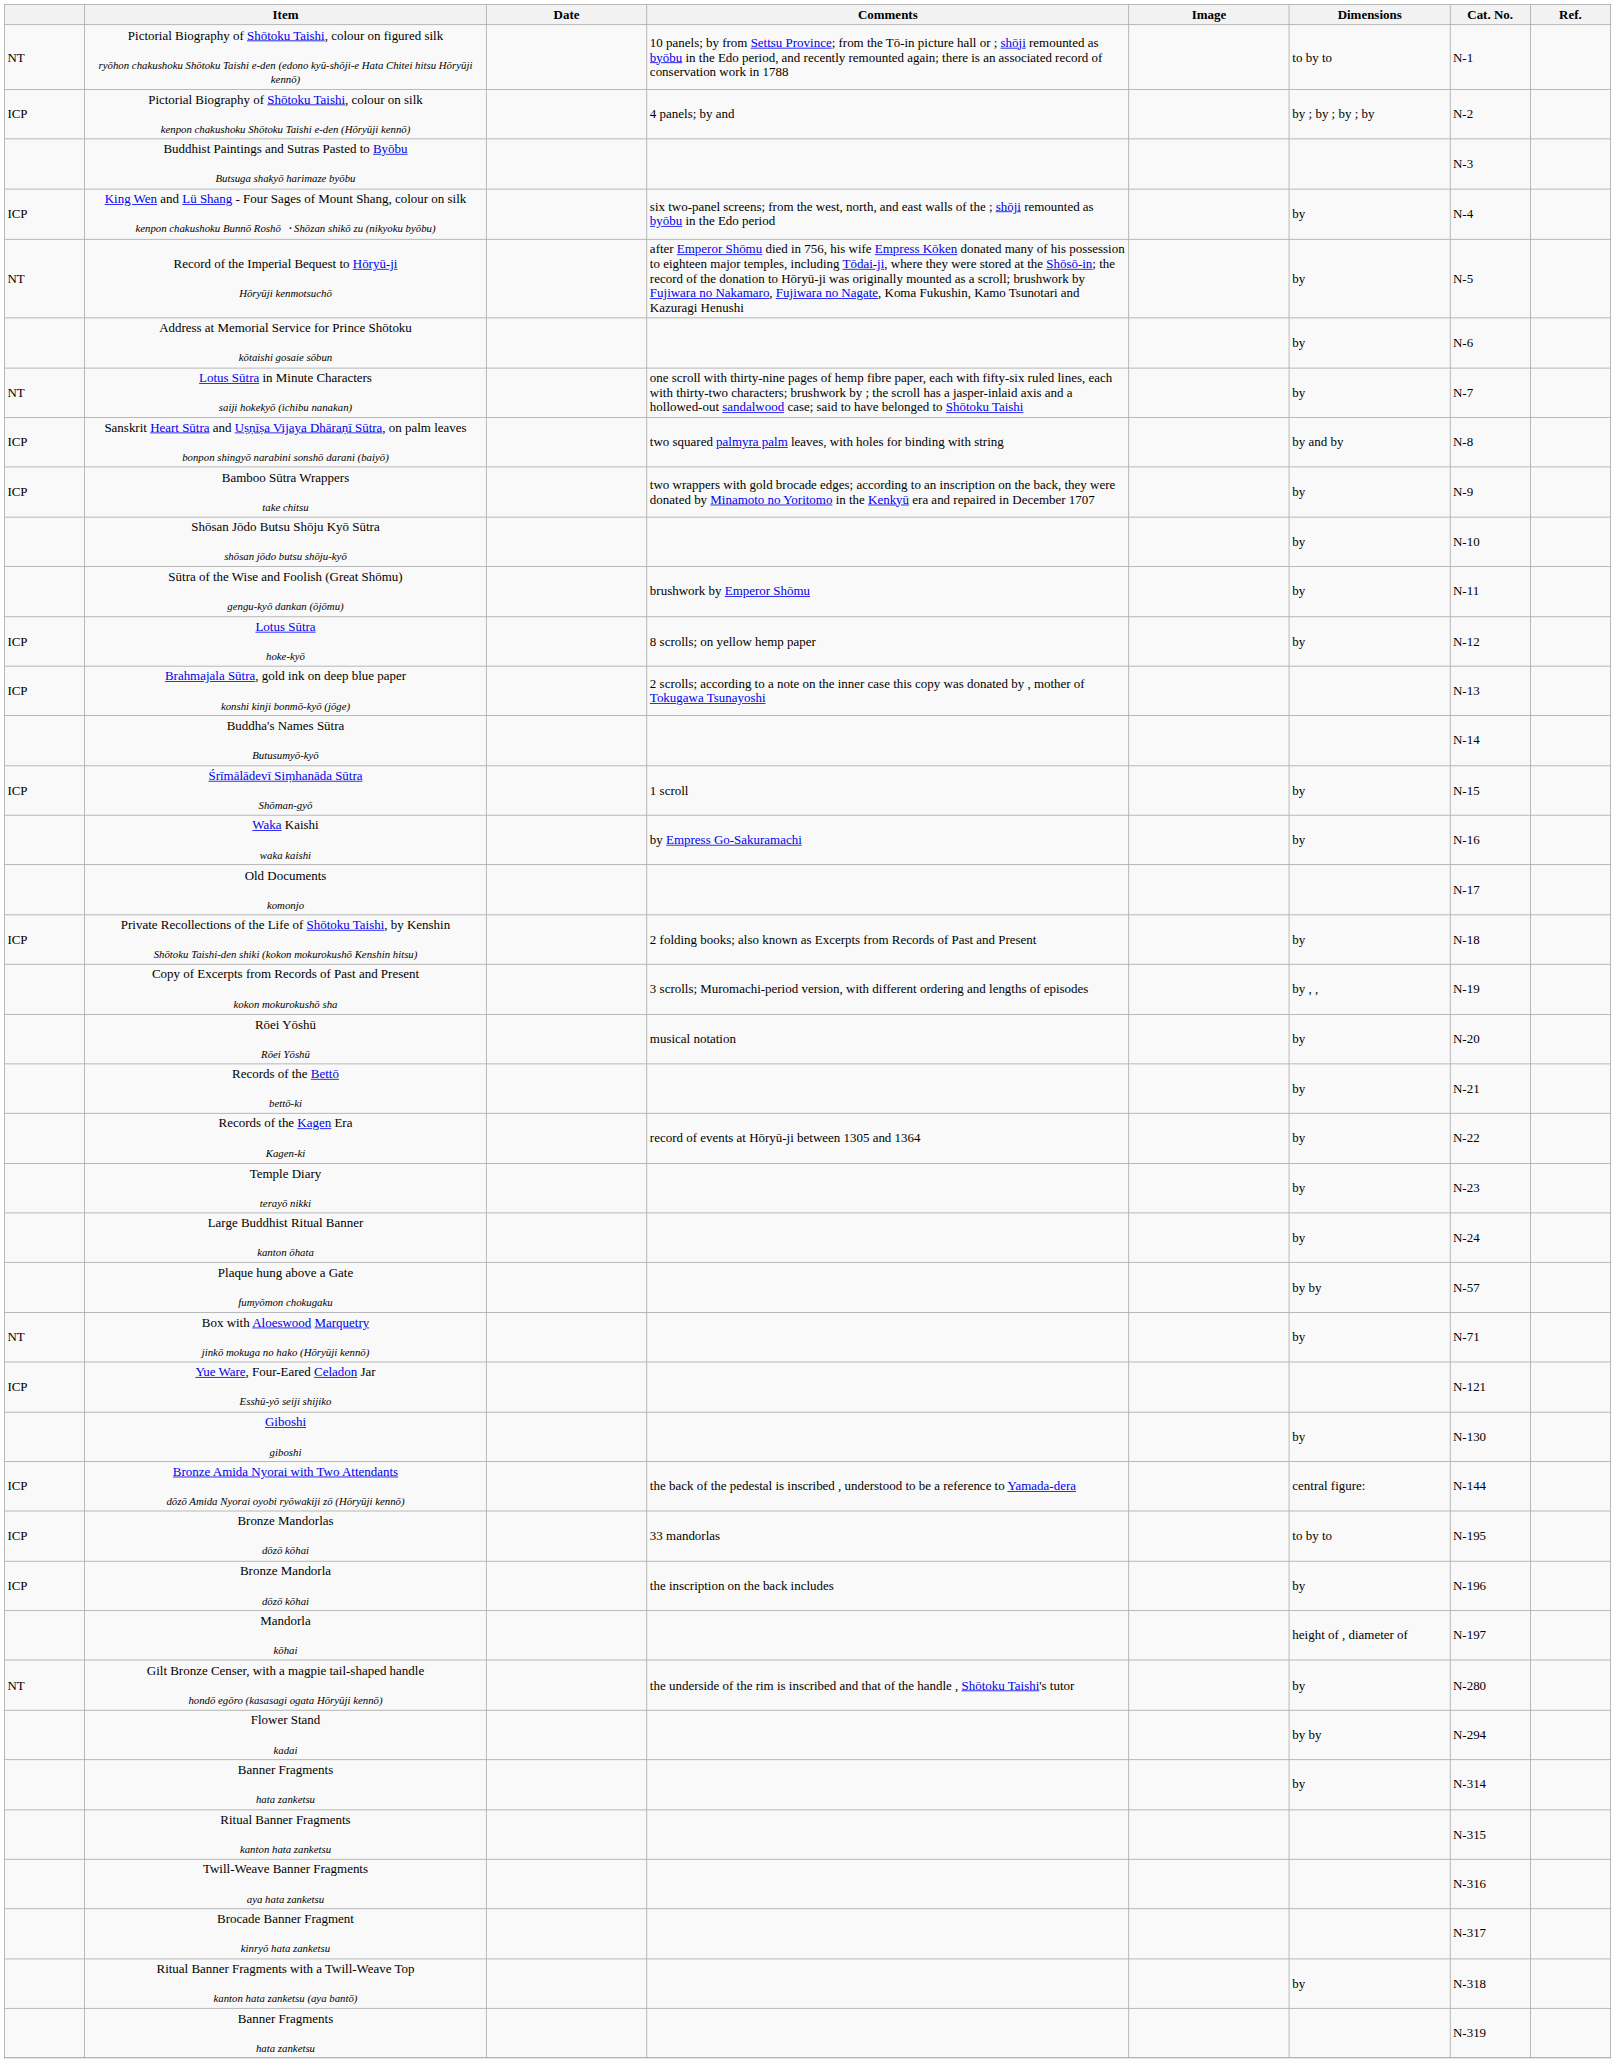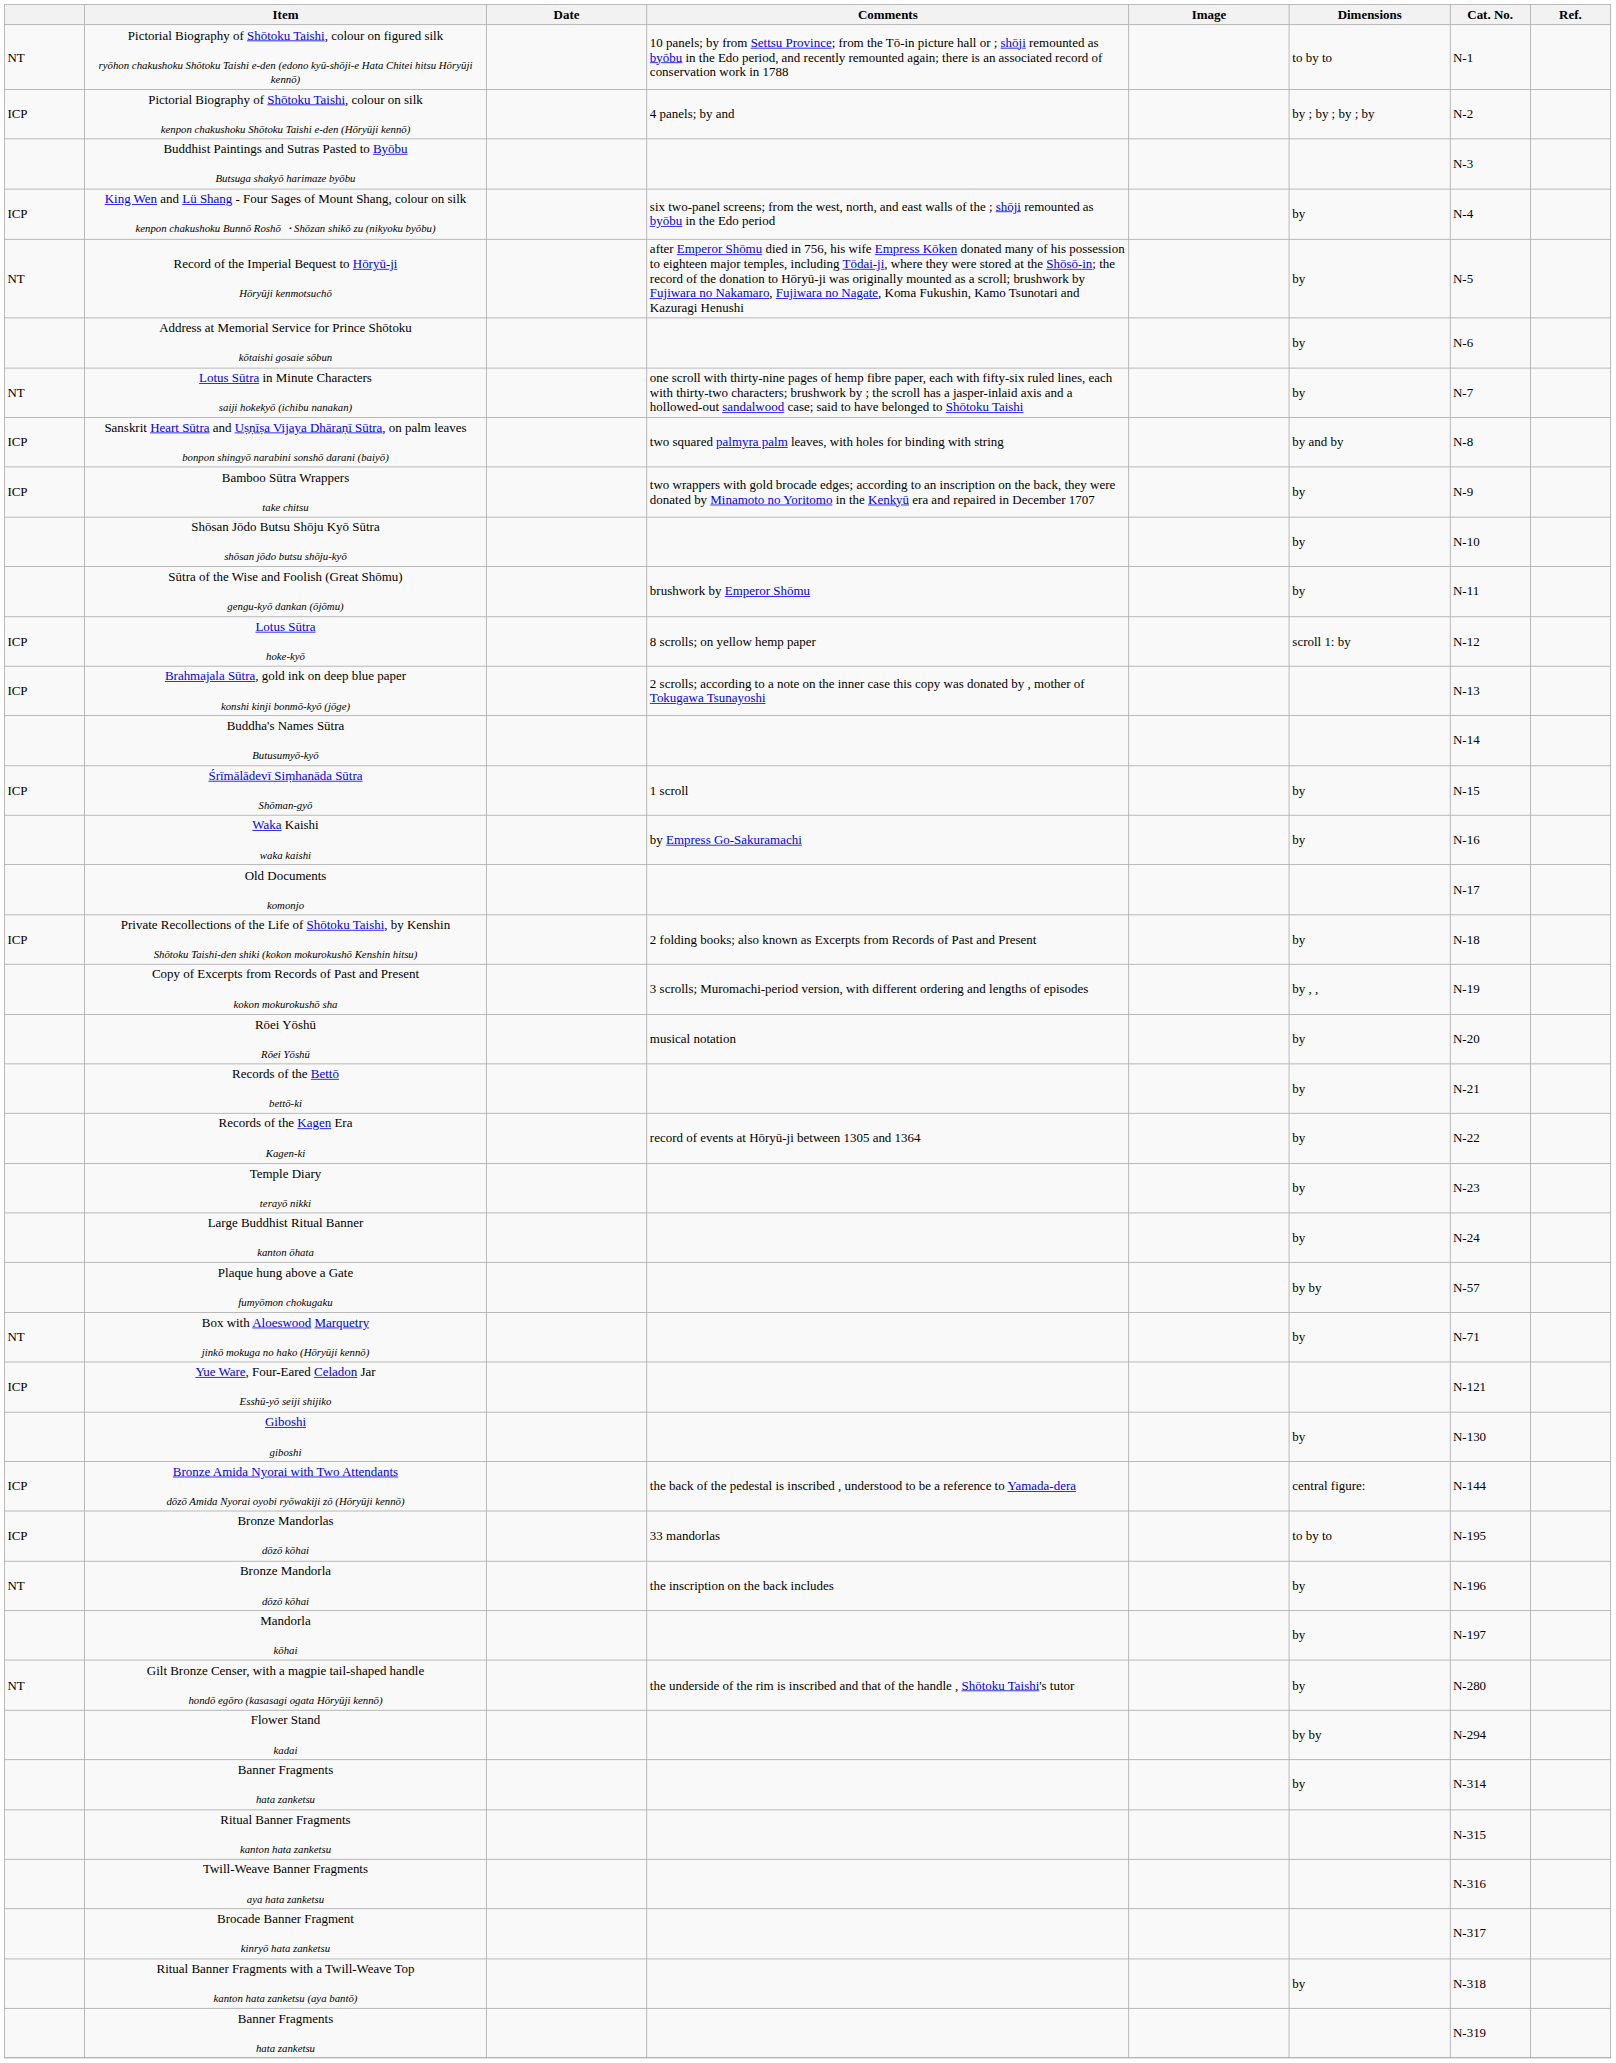 <table class="wikitable sortable"  style="width:100%;">
 <tr>
 <th width="5%" align="left"></th>
 <th width="25%" align="left">Item</th>
 <th width="10%" align="left" data-sort-type="number">Date</th>
 <th width="30%" align="left" class="unsortable">Comments</th>
 <th width="10%" align="left" class="unsortable">Image</th>
 <th width="10%" align="left" class="unsortable">Dimensions</th>
 <th width="5%" align="left" class="unsortable">Cat. No.</th>
 <th width="5%" align="left" class="unsortable">Ref.</th>
 </tr>
 <tr>
 <td>NT</td>
 <td align="center">Pictorial Biography of <a href='#'>Shōtoku Taishi</a>, colour on figured silk<br><br><small><em>ryōhon chakushoku Shōtoku Taishi e-den (edono kyū-shōji-e Hata Chitei hitsu Hōryūji kennō)</em></small></td>
 <td></td>
 <td>10 panels; by  from <a href='#'>Settsu Province</a>; from the Tō-in picture hall or ; <a href='#'>shōji</a> remounted as <a href='#'>byōbu</a> in the Edo period, and recently remounted again; there is an associated record of conservation work in 1788</td>
 <td>    </td>
 <td> to  by  to </td>
 <td>N-1</td>
 <td> </td>
 </tr>
 <tr>
 <td>ICP</td>
 <td align="center">Pictorial Biography of <a href='#'>Shōtoku Taishi</a>, colour on silk<br><br><small><em>kenpon chakushoku Shōtoku Taishi e-den (Hōryūji kennō)</em></small></td>
 <td></td>
 <td>4 panels; by  and </td>
 <td>   </td>
 <td> by ;  by ;  by ;  by </td>
 <td>N-2</td>
 <td> </td>
 </tr>
 <tr>
 <td></td>
 <td align="center">Buddhist Paintings and Sutras Pasted to <a href='#'>Byōbu</a><br><br><small><em>Butsuga shakyō harimaze byōbu</em></small></td>
 <td></td>
 <td></td>
 <td></td>
 <td></td>
 <td>N-3</td>
 <td></td>
 </tr>
 <tr>
 <td>ICP</td>
 <td align="center"><a href='#'>King Wen</a> and <a href='#'>Lü Shang</a> - Four Sages of Mount Shang, colour on silk<br><br><small><em>kenpon chakushoku Bunnō Roshō ・Shōzan shikō zu (nikyoku byōbu)</em></small></td>
 <td></td>
 <td>six two-panel screens; from the west, north, and east walls of the ; <a href='#'>shōji</a> remounted as <a href='#'>byōbu</a> in the Edo period</td>
 <td>     </td>
 <td> by </td>
 <td>N-4</td>
 <td> </td>
 </tr>
 <tr>
 <td>NT</td>
 <td align="center">Record of the Imperial Bequest to <a href='#'>Hōryū-ji</a><br><br><small><em>Hōryūji kenmotsuchō</em></small></td>
 <td></td>
 <td>after <a href='#'>Emperor Shōmu</a> died in 756, his wife <a href='#'>Empress Kōken</a> donated many of his possession to eighteen major temples, including <a href='#'>Tōdai-ji</a>, where they were stored at the <a href='#'>Shōsō-in</a>; the record of the donation to Hōryū-ji was originally mounted as a scroll; brushwork by <a href='#'>Fujiwara no Nakamaro</a>, <a href='#'>Fujiwara no Nagate</a>, Koma Fukushin, Kamo Tsunotari and Kazuragi Henushi</td>
 <td></td>
 <td> by </td>
 <td>N-5</td>
 <td> </td>
 </tr>
 <tr>
 <td></td>
 <td align="center">Address at Memorial Service for Prince Shōtoku<br><br><small><em>kōtaishi gosaie sōbun</em></small></td>
 <td></td>
 <td></td>
 <td></td>
 <td> by </td>
 <td>N-6</td>
 <td></td>
 </tr>
 <tr>
 <td>NT</td>
 <td align="center"><a href='#'>Lotus Sūtra</a> in Minute Characters<br><br><small><em>saiji hokekyō (ichibu nanakan)</em></small></td>
 <td></td>
 <td>one scroll with thirty-nine pages of hemp fibre paper, each with fifty-six ruled lines, each with thirty-two characters; brushwork by ; the scroll has a jasper-inlaid axis and a hollowed-out <a href='#'>sandalwood</a> case; said to have belonged to <a href='#'>Shōtoku Taishi</a></td>
 <td></td>
 <td> by </td>
 <td>N-7</td>
 <td> </td>
 </tr>
 <tr>
 <td>ICP</td>
 <td align="center">Sanskrit <a href='#'>Heart Sūtra</a> and <a href='#'>Uṣṇīṣa Vijaya Dhāraṇī Sūtra</a>, on palm leaves<br><br><small><em>bonpon shingyō narabini sonshō darani (baiyō)</em></small></td>
 <td></td>
 <td>two squared <a href='#'>palmyra palm</a> leaves, with holes for binding with string</td>
 <td> </td>
 <td> by  and  by </td>
 <td>N-8</td>
 <td> </td>
 </tr>
 <tr>
 <td>ICP</td>
 <td align="center">Bamboo Sūtra Wrappers<br><br><small><em>take chitsu</em></small></td>
 <td></td>
 <td>two wrappers with gold brocade edges; according to an inscription on the back, they were donated by <a href='#'>Minamoto no Yoritomo</a> in the <a href='#'>Kenkyū</a> era and repaired in December 1707</td>
 <td></td>
 <td> by </td>
 <td>N-9</td>
 <td> </td>
 </tr>
 <tr>
 <td></td>
 <td align="center">Shōsan Jōdo Butsu Shōju Kyō Sūtra<br><br><small><em>shōsan jōdo butsu shōju-kyō</em></small></td>
 <td></td>
 <td></td>
 <td></td>
 <td> by </td>
 <td>N-10</td>
 <td></td>
 </tr>
 <tr>
 <td></td>
 <td align="center">Sūtra of the Wise and Foolish (Great Shōmu)<br><br><small><em>gengu-kyō dankan (ōjōmu)</em></small></td>
 <td></td>
 <td>brushwork by <a href='#'>Emperor Shōmu</a></td>
 <td></td>
 <td> by </td>
 <td>N-11</td>
 <td></td>
 </tr>
 <tr>
 <td>ICP</td>
 <td align="center"><a href='#'>Lotus Sūtra</a><br><br><small><em>hoke-kyō</em></small></td>
 <td></td>
 <td>8 scrolls; on yellow hemp paper</td>
 <td></td>
-<td> by </td>
+<td>scroll 1:  by </td>
 <td>N-12</td>
 <td> </td>
 </tr>
 <tr>
 <td>ICP</td>
 <td align="center"><a href='#'>Brahmajala Sūtra</a>, gold ink on deep blue paper<br><br><small><em>konshi kinji bonmō-kyō (jōge)</em></small></td>
 <td></td>
 <td>2 scrolls; according to a note on the inner case this copy was donated by , mother of <a href='#'>Tokugawa Tsunayoshi</a></td>
 <td></td>
 <td></td>
 <td>N-13</td>
 <td> </td>
 </tr>
 <tr>
 <td></td>
 <td align="center">Buddha's Names Sūtra<br><br><small><em>Butusumyō-kyō</em></small></td>
 <td></td>
 <td></td>
 <td></td>
 <td></td>
 <td>N-14</td>
 <td></td>
 </tr>
 <tr>
 <td>ICP</td>
 <td align="center"><a href='#'>Śrīmālādevī Siṃhanāda Sūtra</a><br><br><small><em>Shōman-gyō</em></small></td>
 <td></td>
 <td>1 scroll</td>
 <td></td>
 <td> by </td>
 <td>N-15</td>
 <td></td>
 </tr>
 <tr>
 <td></td>
 <td align="center"><a href='#'>Waka</a> Kaishi<br><br><small><em>waka kaishi</em></small></td>
 <td></td>
 <td>by <a href='#'>Empress Go-Sakuramachi</a></td>
 <td></td>
 <td> by </td>
 <td>N-16</td>
 <td></td>
 </tr>
 <tr>
 <td></td>
 <td align="center">Old Documents<br><br><small><em>komonjo</em></small></td>
 <td></td>
 <td></td>
 <td></td>
 <td></td>
 <td>N-17</td>
 <td></td>
 </tr>
 <tr>
 <td>ICP</td>
 <td align="center">Private Recollections of the Life of <a href='#'>Shōtoku Taishi</a>, by Kenshin<br><br><small><em>Shōtoku Taishi-den shiki (kokon mokurokushō Kenshin hitsu)</em></small></td>
 <td></td>
 <td>2 folding books; also known as Excerpts from Records of Past and Present</td>
 <td></td>
 <td> by </td>
 <td>N-18</td>
 <td> </td>
 </tr>
 <tr>
 <td></td>
 <td align="center">Copy of Excerpts from Records of Past and Present<br><br><small><em>kokon mokurokushō sha</em></small></td>
 <td></td>
 <td>3 scrolls; Muromachi-period version, with different ordering and lengths of episodes</td>
 <td></td>
 <td> by , , </td>
 <td>N-19</td>
 <td></td>
 </tr>
 <tr>
 <td></td>
 <td align="center">Rōei Yōshū<br><br><small><em>Rōei Yōshū</em></small></td>
 <td></td>
 <td>musical notation</td>
 <td></td>
 <td> by </td>
 <td>N-20</td>
 <td></td>
 </tr>
 <tr>
 <td></td>
 <td align="center">Records of the <a href='#'>Bettō</a><br><br><small><em>bettō-ki</em></small></td>
 <td></td>
 <td></td>
 <td></td>
 <td> by </td>
 <td>N-21</td>
 <td></td>
 </tr>
 <tr>
 <td></td>
 <td align="center">Records of the <a href='#'>Kagen</a> Era<br><br><small><em>Kagen-ki</em></small></td>
 <td></td>
 <td>record of events at Hōryū-ji between 1305 and 1364</td>
 <td></td>
 <td> by </td>
 <td>N-22</td>
 <td></td>
 </tr>
 <tr>
 <td></td>
 <td align="center">Temple Diary<br><br><small><em>terayō nikki</em></small></td>
 <td></td>
 <td></td>
 <td></td>
 <td> by </td>
 <td>N-23</td>
 <td></td>
 </tr>
 <tr>
 <td></td>
 <td align="center">Large Buddhist Ritual Banner<br><br><small><em>kanton ōhata</em></small></td>
 <td></td>
 <td></td>
 <td></td>
 <td> by </td>
 <td>N-24</td>
 <td></td>
 </tr>
 <tr>
 <td></td>
 <td align="center">Plaque hung above a Gate<br><br><small><em>fumyōmon chokugaku</em></small></td>
 <td></td>
 <td></td>
 <td></td>
 <td> by  by </td>
 <td>N-57</td>
 <td></td>
 </tr>
 <tr>
 <td>NT</td>
 <td align="center">Box with <a href='#'>Aloeswood</a> <a href='#'>Marquetry</a><br><br><small><em>jinkō mokuga no hako (Hōryūji kennō)</em></small></td>
 <td></td>
 <td></td>
 <td></td>
 <td> by </td>
 <td>N-71</td>
 <td> </td>
 </tr>
 <tr>
 <td>ICP</td>
 <td align="center"><a href='#'>Yue Ware</a>, Four-Eared <a href='#'>Celadon</a> Jar<br><br><small><em>Esshū-yō seiji shijiko</em></small></td>
 <td></td>
 <td></td>
 <td></td>
 <td></td>
 <td>N-121</td>
 <td> </td>
 </tr>
 <tr>
 <td></td>
 <td align="center"><a href='#'>Giboshi</a><br><br><small><em>giboshi</em></small></td>
 <td></td>
 <td></td>
 <td></td>
 <td> by </td>
 <td>N-130</td>
 <td></td>
 </tr>
 <tr>
 <td>ICP</td>
 <td align="center"><a href='#'>Bronze Amida Nyorai with Two Attendants</a><br><br><small><em>dōzō Amida Nyorai oyobi ryōwakiji zō (Hōryūji kennō)</em></small></td>
 <td></td>
 <td>the back of the pedestal is inscribed , understood to be a reference to <a href='#'>Yamada-dera</a></td>
 <td></td>
 <td>central figure: </td>
 <td>N-144</td>
 <td> </td>
 </tr>
 <tr>
 <td>ICP</td>
 <td align="center">Bronze Mandorlas<br><br><small><em>dōzō kōhai</em></small></td>
 <td></td>
 <td>33 mandorlas</td>
 <td>                            </td>
 <td> to  by  to </td>
 <td>N-195</td>
 <td> </td>
 </tr>
 <tr>
-<td>ICP</td>
+<td>NT</td>
 <td align="center">Bronze Mandorla<br><br><small><em>dōzō kōhai</em></small></td>
 <td></td>
 <td>the inscription on the back includes </td>
 <td></td>
 <td> by </td>
 <td>N-196</td>
 <td> </td>
 </tr>
 <tr>
 <td></td>
 <td align="center">Mandorla<br><br><small><em>kōhai</em></small></td>
 <td></td>
 <td></td>
 <td></td>
-<td>height of , diameter of </td>
+<td> by </td>
 <td>N-197</td>
 <td></td>
 </tr>
 <tr>
 <td>NT</td>
 <td align="center">Gilt Bronze Censer, with a magpie tail-shaped handle<br><br><small><em>hondō egōro (kasasagi ogata Hōryūji kennō)</em></small></td>
 <td></td>
 <td>the underside of the rim is inscribed  and that of the handle , <a href='#'>Shōtoku Taishi</a>'s tutor</td>
 <td></td>
 <td> by </td>
 <td>N-280</td>
 <td> </td>
 </tr>
 <tr>
 <td></td>
 <td align="center">Flower Stand<br><br><small><em>kadai</em></small></td>
 <td></td>
 <td></td>
 <td></td>
 <td> by  by </td>
 <td>N-294</td>
 <td></td>
 </tr>
 <tr>
 <td></td>
 <td align="center">Banner Fragments<br><br><small><em>hata zanketsu</em></small></td>
 <td></td>
 <td></td>
 <td></td>
 <td> by </td>
 <td>N-314</td>
 <td></td>
 </tr>
 <tr>
 <td></td>
 <td align="center">Ritual Banner Fragments<br><br><small><em>kanton hata zanketsu</em></small></td>
 <td></td>
 <td></td>
 <td></td>
 <td></td>
 <td>N-315</td>
 <td></td>
 </tr>
 <tr>
 <td></td>
 <td align="center">Twill-Weave Banner Fragments<br><br><small><em>aya hata zanketsu</em></small></td>
 <td></td>
 <td></td>
 <td></td>
 <td></td>
 <td>N-316</td>
 <td></td>
 </tr>
 <tr>
 <td></td>
 <td align="center">Brocade Banner Fragment<br><br><small><em>kinryō hata zanketsu</em></small></td>
 <td></td>
 <td></td>
 <td></td>
 <td></td>
 <td>N-317</td>
 <td></td>
 </tr>
 <tr>
 <td></td>
 <td align="center">Ritual Banner Fragments with a Twill-Weave Top<br><br><small><em>kanton hata zanketsu (aya bantō)</em></small></td>
 <td></td>
 <td></td>
 <td></td>
 <td> by </td>
 <td>N-318</td>
 <td></td>
 </tr>
 <tr>
 <td></td>
 <td align="center">Banner Fragments<br><br><small><em>hata zanketsu</em></small></td>
 <td></td>
 <td></td>
 <td></td>
 <td></td>
 <td>N-319</td>
 <td></td>
 </tr>
 <tr>
 </tr>
 </table>
